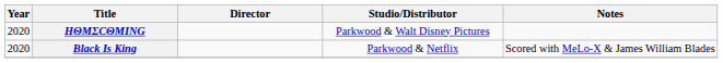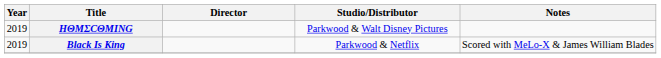 <table class="wikitable plainrowheaders" style="text-align:center;">
 <tr>
 <th width="30">Year</th>
 <th width="200">Title</th>
 <th width="200">Director</th>
 <th width="250">Studio/Distributor</th>
 <th>Notes</th>
 </tr>
 <tr>
-<td>2020</td>
+<td>2019</td>
 <th><em><a href='#'>HΘMΣCΘMING</a></em></th>
 <td></td>
 <td><a href='#'>Parkwood</a> & <a href='#'>Walt Disney Pictures</a></td>
 <td></td>
 </tr>
 <tr>
-<td>2020</td>
+<td>2019</td>
 <th><em><a href='#'>Black Is King</a></em></th>
 <td></td>
 <td><a href='#'>Parkwood</a> & <a href='#'>Netflix</a></td>
 <td>Scored with <a href='#'>MeLo-X</a> & James William Blades</td>
 </tr>
 <tr>
 </tr>
 </table>
